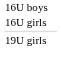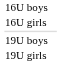 <table>
 <tr>
 <td>16U boys</td>
 <td><br></td>
 <td></td>
 <td></td>
 </tr>
 <tr>
 <td>16U girls</td>
 <td><br></td>
 <td></td>
 <td><br></td>
 </tr>
 <tr bgcolor=#dddddd>
 <td colspan=4></td>
 </tr>
 <tr>
+<td>19U boys</td>
+<td><br></td>
+<td></td>
+<td><br></td>
+</tr>
+<tr>
 <td>19U girls</td>
 <td><br></td>
 <td></td>
 <td><br></td>
 </tr>
 </table>
